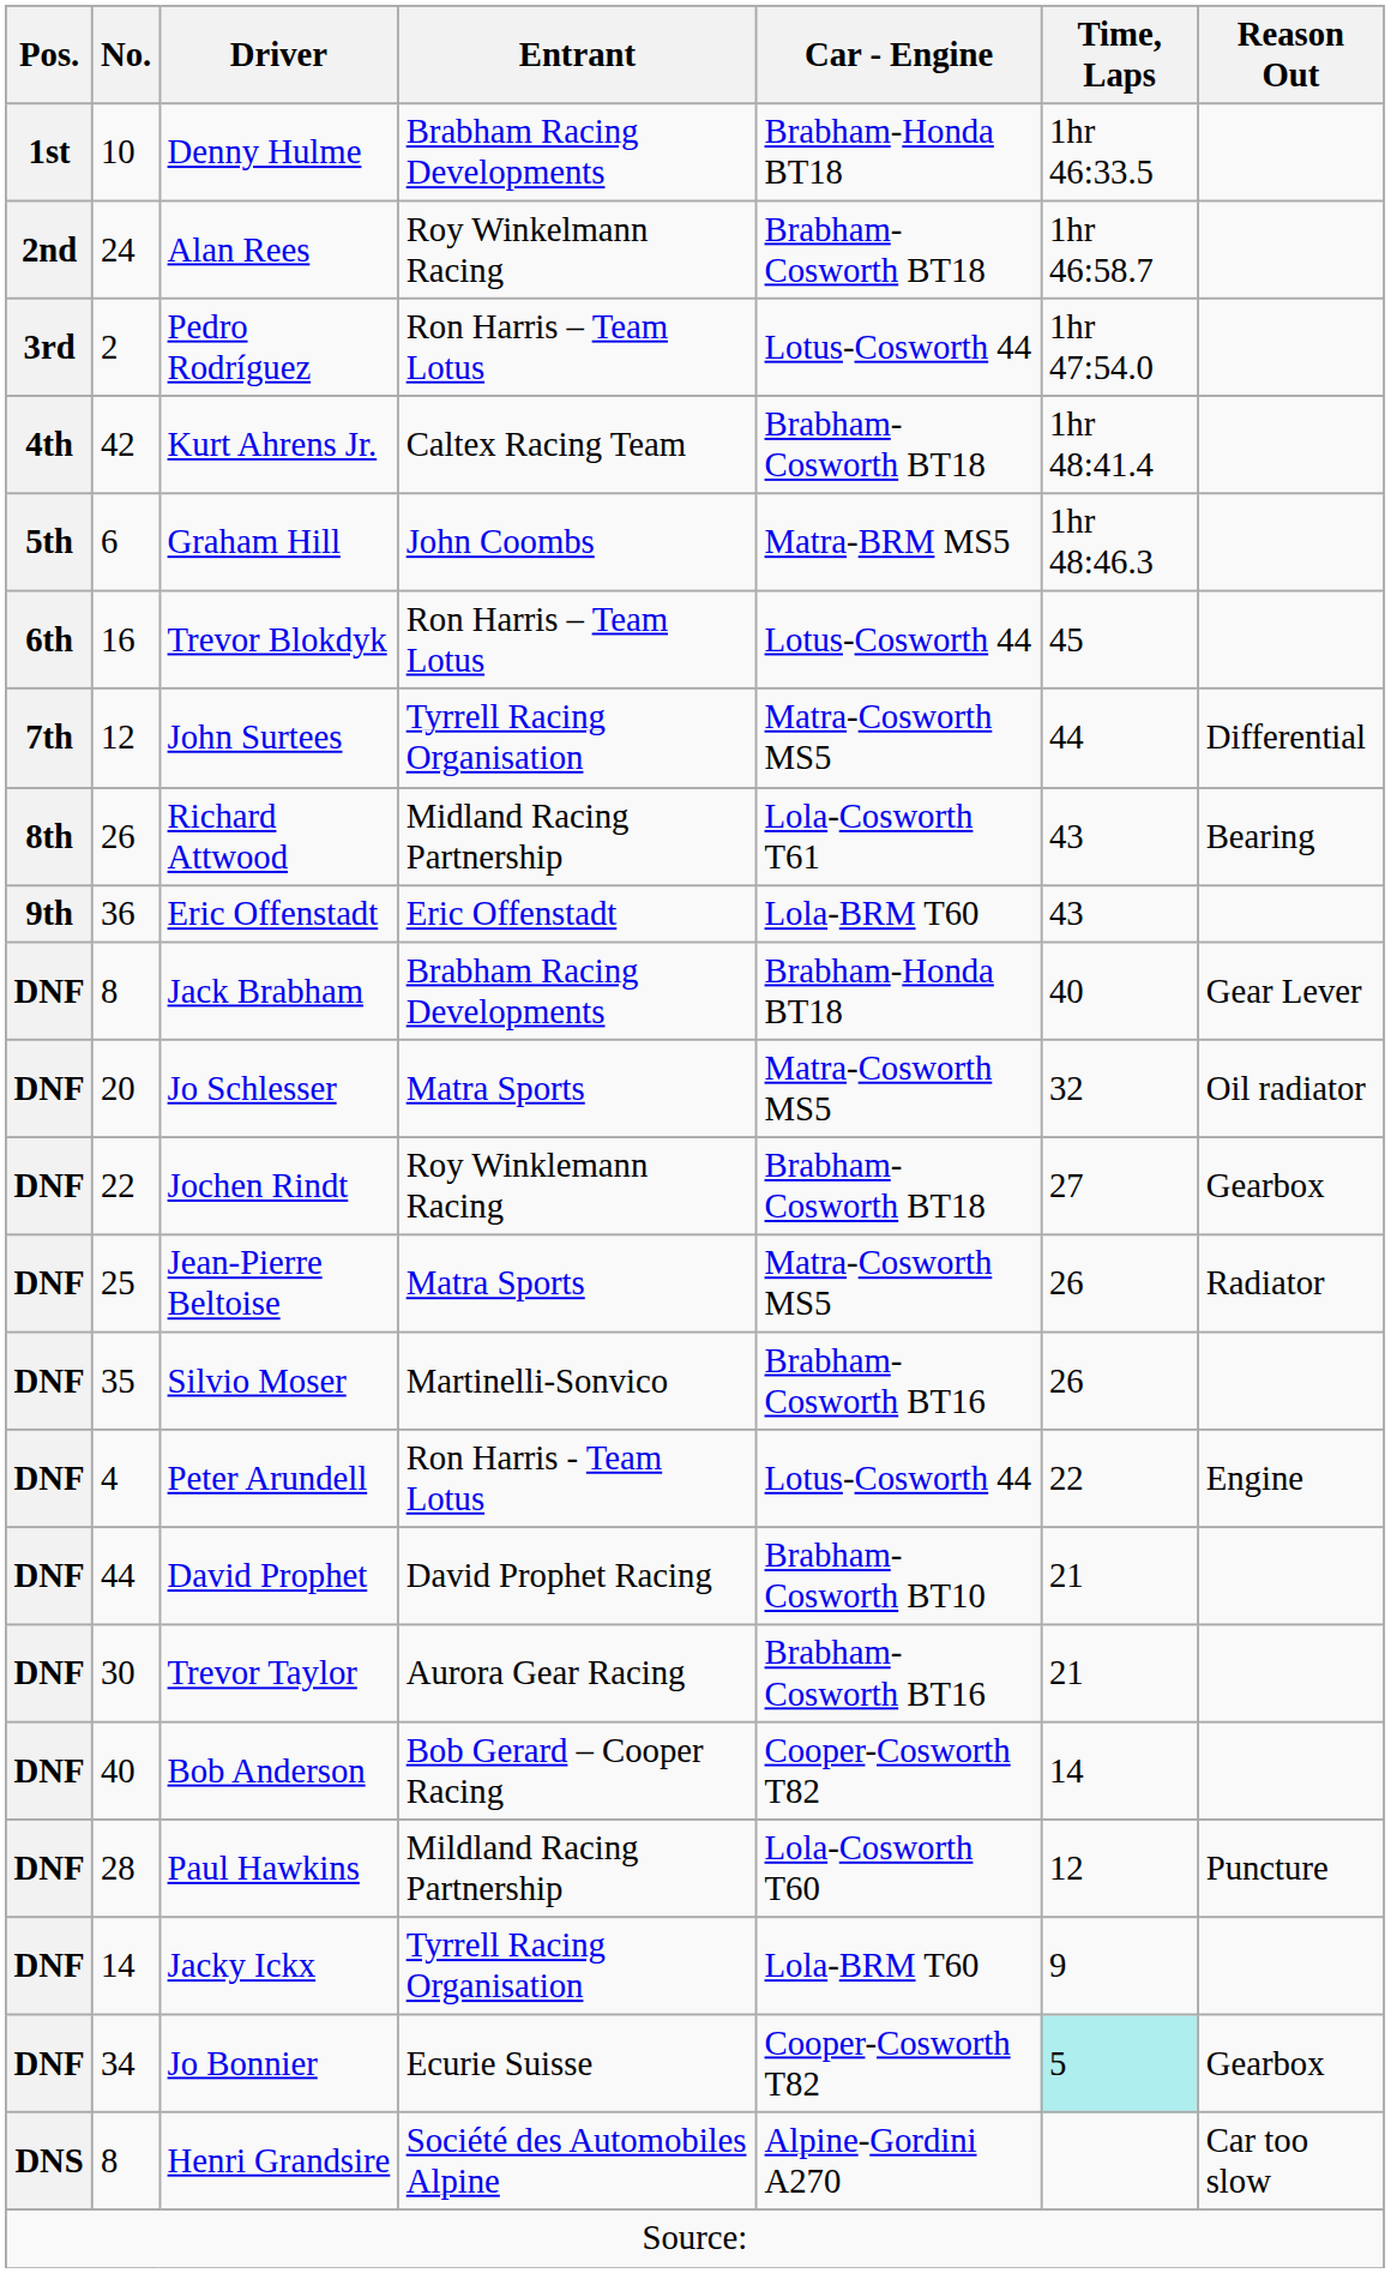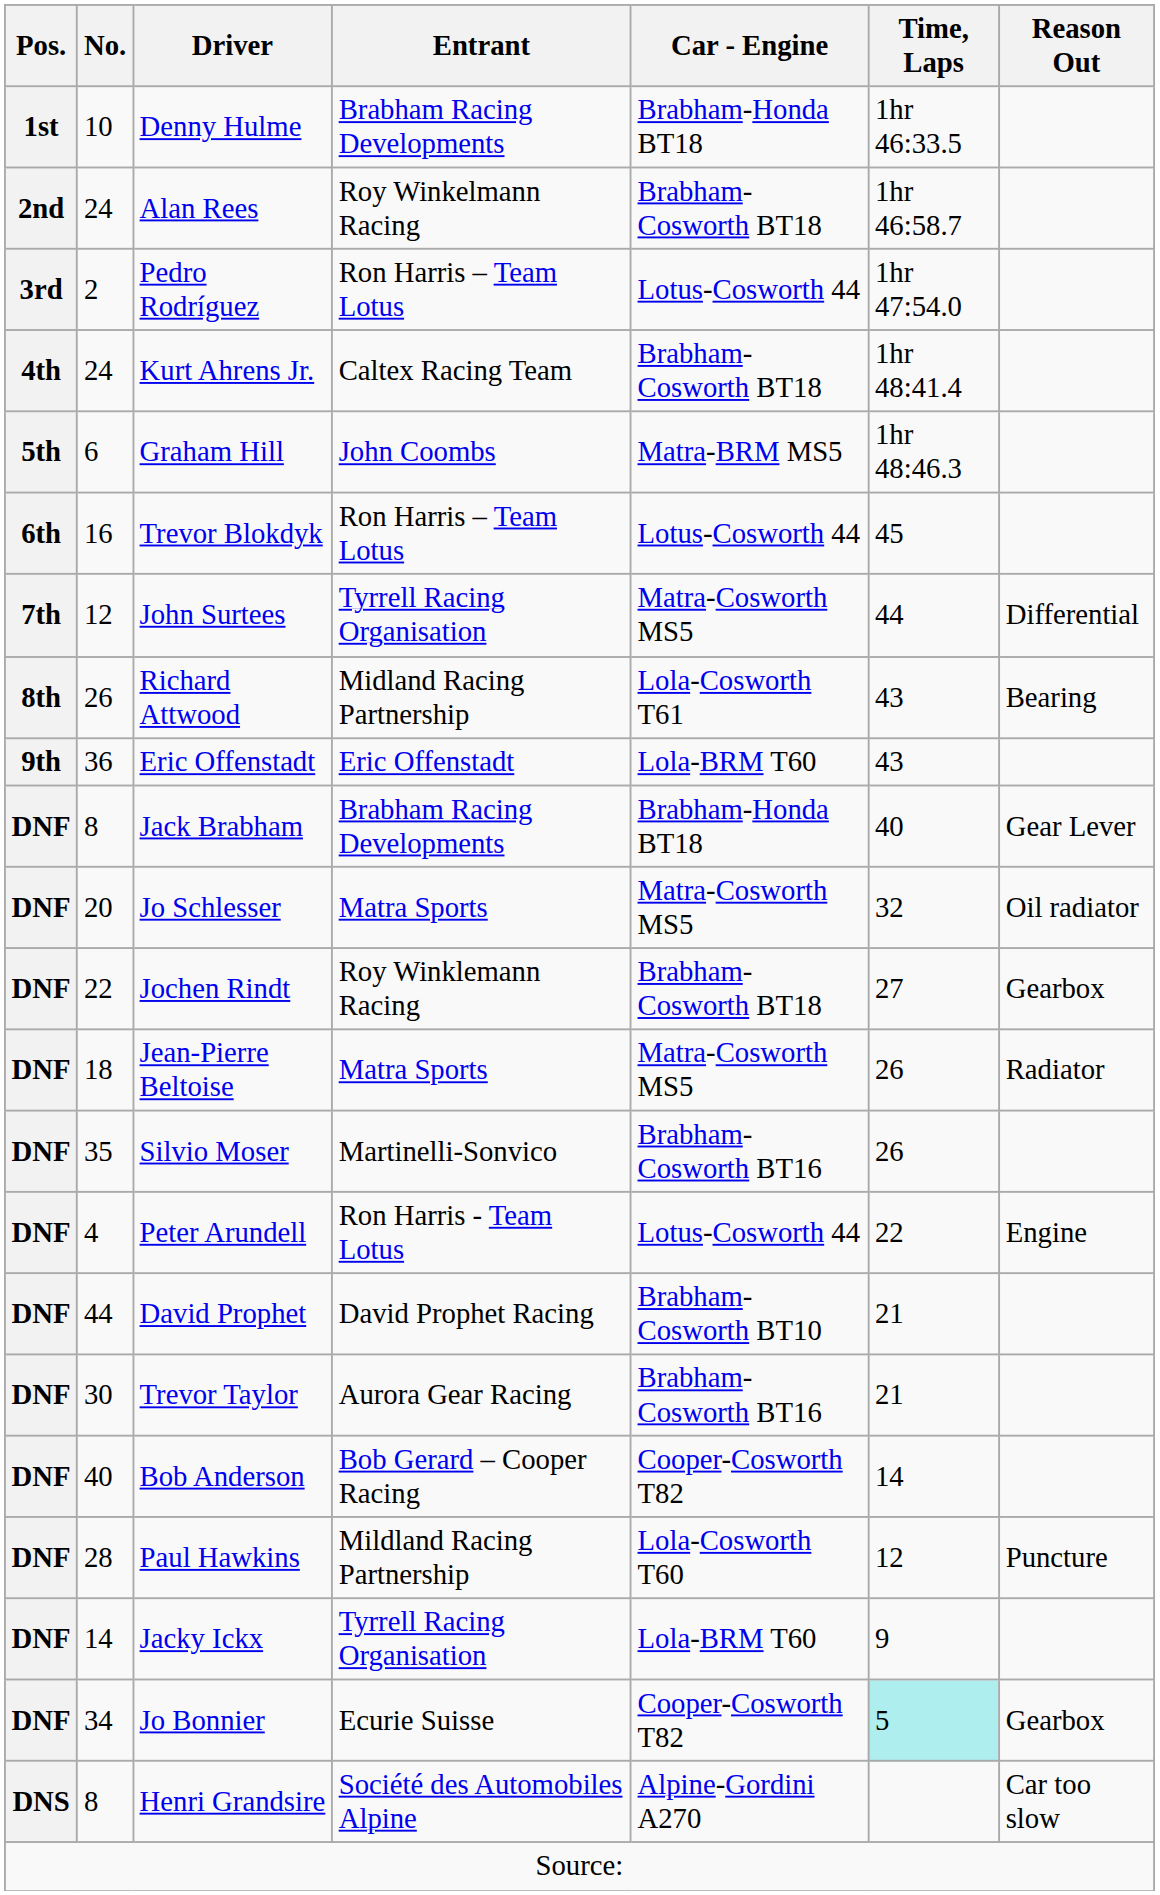 <table class="wikitable" style="font-size: 95%">
 <tr>
 <th>Pos.</th>
 <th>No.</th>
 <th>Driver</th>
 <th>Entrant</th>
 <th>Car - Engine</th>
 <th>Time, Laps</th>
 <th>Reason Out</th>
 </tr>
 <tr>
 <th>1st</th>
 <td>10</td>
 <td> <a href='#'>Denny Hulme</a></td>
 <td><a href='#'>Brabham Racing Developments</a></td>
 <td><a href='#'>Brabham</a>-<a href='#'>Honda</a> BT18</td>
 <td>1hr 46:33.5</td>
 <td></td>
 </tr>
 <tr>
 <th>2nd</th>
 <td>24</td>
 <td> <a href='#'>Alan Rees</a></td>
 <td>Roy Winkelmann Racing</td>
 <td><a href='#'>Brabham</a>-<a href='#'>Cosworth</a> BT18</td>
 <td>1hr 46:58.7</td>
 <td></td>
 </tr>
 <tr>
 <th>3rd</th>
 <td>2</td>
 <td> <a href='#'>Pedro Rodríguez</a></td>
 <td>Ron Harris – <a href='#'>Team Lotus</a></td>
 <td><a href='#'>Lotus</a>-<a href='#'>Cosworth</a> 44</td>
 <td>1hr 47:54.0</td>
 <td></td>
 </tr>
 <tr>
 <th>4th</th>
-<td>42</td>
+<td>24</td>
 <td> <a href='#'>Kurt Ahrens Jr.</a></td>
 <td>Caltex Racing Team</td>
 <td><a href='#'>Brabham</a>-<a href='#'>Cosworth</a> BT18</td>
 <td>1hr 48:41.4</td>
 <td></td>
 </tr>
 <tr>
 <th>5th</th>
 <td>6</td>
 <td> <a href='#'>Graham Hill</a></td>
 <td><a href='#'>John Coombs</a></td>
 <td><a href='#'>Matra</a>-<a href='#'>BRM</a> MS5</td>
 <td>1hr 48:46.3</td>
 <td></td>
 </tr>
 <tr>
 <th>6th</th>
 <td>16</td>
 <td> <a href='#'>Trevor Blokdyk</a></td>
 <td>Ron Harris – <a href='#'>Team Lotus</a></td>
 <td><a href='#'>Lotus</a>-<a href='#'>Cosworth</a> 44</td>
 <td>45</td>
 <td></td>
 </tr>
 <tr>
 <th>7th</th>
 <td>12</td>
 <td> <a href='#'>John Surtees</a></td>
 <td><a href='#'>Tyrrell Racing Organisation</a></td>
 <td><a href='#'>Matra</a>-<a href='#'>Cosworth</a> MS5</td>
 <td>44</td>
 <td>Differential</td>
 </tr>
 <tr>
 <th>8th</th>
 <td>26</td>
 <td> <a href='#'>Richard Attwood</a></td>
 <td>Midland Racing Partnership</td>
 <td><a href='#'>Lola</a>-<a href='#'>Cosworth</a> T61</td>
 <td>43</td>
 <td>Bearing</td>
 </tr>
 <tr>
 <th>9th</th>
 <td>36</td>
 <td> <a href='#'>Eric Offenstadt</a></td>
 <td><a href='#'>Eric Offenstadt</a></td>
 <td><a href='#'>Lola</a>-<a href='#'>BRM</a> T60</td>
 <td>43</td>
 <td></td>
 </tr>
 <tr>
 <th>DNF</th>
 <td>8</td>
 <td> <a href='#'>Jack Brabham</a></td>
 <td><a href='#'>Brabham Racing Developments</a></td>
 <td><a href='#'>Brabham</a>-<a href='#'>Honda</a> BT18</td>
 <td>40</td>
 <td>Gear Lever</td>
 </tr>
 <tr>
 <th>DNF</th>
 <td>20</td>
 <td> <a href='#'>Jo Schlesser</a></td>
 <td><a href='#'>Matra Sports</a></td>
 <td><a href='#'>Matra</a>-<a href='#'>Cosworth</a> MS5</td>
 <td>32</td>
 <td>Oil radiator</td>
 </tr>
 <tr>
 <th>DNF</th>
 <td>22</td>
 <td> <a href='#'>Jochen Rindt</a></td>
 <td>Roy Winklemann Racing</td>
 <td><a href='#'>Brabham</a>-<a href='#'>Cosworth</a> BT18</td>
 <td>27</td>
 <td>Gearbox</td>
 </tr>
 <tr>
 <th>DNF</th>
-<td>25</td>
+<td>18</td>
 <td> <a href='#'>Jean-Pierre Beltoise</a></td>
 <td><a href='#'>Matra Sports</a></td>
 <td><a href='#'>Matra</a>-<a href='#'>Cosworth</a> MS5</td>
 <td>26</td>
 <td>Radiator</td>
 </tr>
 <tr>
 <th>DNF</th>
 <td>35</td>
 <td> <a href='#'>Silvio Moser</a></td>
 <td>Martinelli-Sonvico</td>
 <td><a href='#'>Brabham</a>-<a href='#'>Cosworth</a> BT16</td>
 <td>26</td>
 <td></td>
 </tr>
 <tr>
 <th>DNF</th>
 <td>4</td>
 <td> <a href='#'>Peter Arundell</a></td>
 <td>Ron Harris - <a href='#'>Team Lotus</a></td>
 <td><a href='#'>Lotus</a>-<a href='#'>Cosworth</a> 44</td>
 <td>22</td>
 <td>Engine</td>
 </tr>
 <tr>
 <th>DNF</th>
 <td>44</td>
 <td> <a href='#'>David Prophet</a></td>
 <td>David Prophet Racing</td>
 <td><a href='#'>Brabham</a>-<a href='#'>Cosworth</a> BT10</td>
 <td>21</td>
 <td></td>
 </tr>
 <tr>
 <th>DNF</th>
 <td>30</td>
 <td> <a href='#'>Trevor Taylor</a></td>
 <td>Aurora Gear Racing</td>
 <td><a href='#'>Brabham</a>-<a href='#'>Cosworth</a> BT16</td>
 <td>21</td>
 <td></td>
 </tr>
 <tr>
 <th>DNF</th>
 <td>40</td>
 <td> <a href='#'>Bob Anderson</a></td>
 <td><a href='#'>Bob Gerard</a> – Cooper  Racing</td>
 <td><a href='#'>Cooper</a>-<a href='#'>Cosworth</a> T82</td>
 <td>14</td>
 <td></td>
 </tr>
 <tr>
 <th>DNF</th>
 <td>28</td>
 <td> <a href='#'>Paul Hawkins</a></td>
 <td>Mildland Racing Partnership</td>
 <td><a href='#'>Lola</a>-<a href='#'>Cosworth</a> T60</td>
 <td>12</td>
 <td>Puncture</td>
 </tr>
 <tr>
 <th>DNF</th>
 <td>14</td>
 <td> <a href='#'>Jacky Ickx</a></td>
 <td><a href='#'>Tyrrell Racing Organisation</a></td>
 <td><a href='#'>Lola</a>-<a href='#'>BRM</a> T60</td>
 <td>9</td>
 <td></td>
 </tr>
 <tr>
 <th>DNF</th>
 <td>34</td>
 <td> <a href='#'>Jo Bonnier</a></td>
 <td>Ecurie Suisse</td>
 <td><a href='#'>Cooper</a>-<a href='#'>Cosworth</a> T82</td>
 <td style="background: paleturquoise;">5</td>
 <td>Gearbox</td>
 </tr>
 <tr>
 <th>DNS</th>
 <td>8</td>
 <td> <a href='#'>Henri Grandsire</a></td>
 <td><a href='#'>Société des Automobiles Alpine</a></td>
 <td><a href='#'>Alpine</a>-<a href='#'>Gordini</a> A270</td>
 <td></td>
 <td>Car too slow</td>
 </tr>
 <tr>
 <td colspan="7" style="text-align:center;">Source:</td>
 </tr>
 </table>
